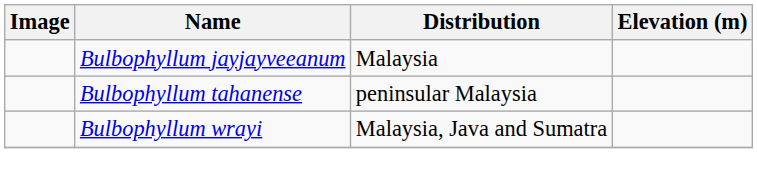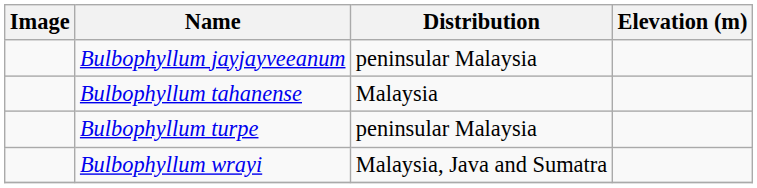 <table class="wikitable collapsible">
 <tr>
 <th>Image</th>
 <th>Name</th>
 <th>Distribution</th>
 <th>Elevation (m)</th>
 </tr>
 <tr>
 <td></td>
 <td><em><a href='#'>Bulbophyllum jayjayveeanum</a></em> </td>
+<td>peninsular Malaysia</td>
+<td></td>
+</tr>
+<tr>
+<td></td>
+<td><em><a href='#'>Bulbophyllum tahanense</a></em> </td>
 <td>Malaysia</td>
 <td></td>
 </tr>
 <tr>
 <td></td>
-<td><em><a href='#'>Bulbophyllum tahanense</a></em> </td>
+<td><em><a href='#'>Bulbophyllum turpe</a></em> </td>
 <td>peninsular Malaysia</td>
 <td></td>
 </tr>
 <tr>
 <td></td>
 <td><em><a href='#'>Bulbophyllum wrayi</a></em> </td>
 <td>Malaysia, Java and Sumatra</td>
 <td></td>
 </tr>
 <tr>
 </tr>
 </table>
